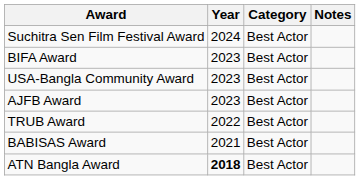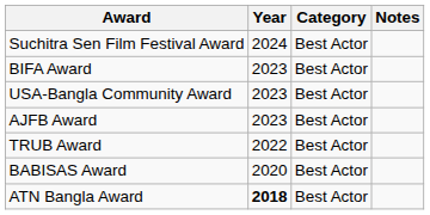 <table class="wikitable">
 <tr>
 <th><strong>Award</strong></th>
 <th><strong>Year</strong></th>
 <th><strong>Category</strong></th>
 <th><strong>Notes</strong></th>
 </tr>
 <tr>
 <td>Suchitra Sen Film Festival Award</td>
 <td>2024</td>
 <td>Best Actor</td>
 <td></td>
 </tr>
 <tr>
 <td>BIFA Award</td>
 <td>2023</td>
 <td>Best Actor</td>
 <td></td>
 </tr>
 <tr>
 <td>USA-Bangla Community Award</td>
 <td>2023</td>
 <td>Best Actor</td>
 <td></td>
 </tr>
 <tr>
 <td>AJFB Award</td>
 <td>2023</td>
 <td>Best Actor</td>
 <td></td>
 </tr>
 <tr>
 <td>TRUB Award</td>
 <td>2022</td>
 <td>Best Actor</td>
 <td></td>
 </tr>
 <tr>
 <td>BABISAS Award</td>
-<td>2021</td>
+<td>2020</td>
 <td>Best Actor</td>
 <td></td>
 </tr>
 <tr>
 <td>ATN Bangla Award</td>
 <td><strong>2018</strong></td>
 <td>Best Actor</td>
 <td></td>
 </tr>
 </table>
